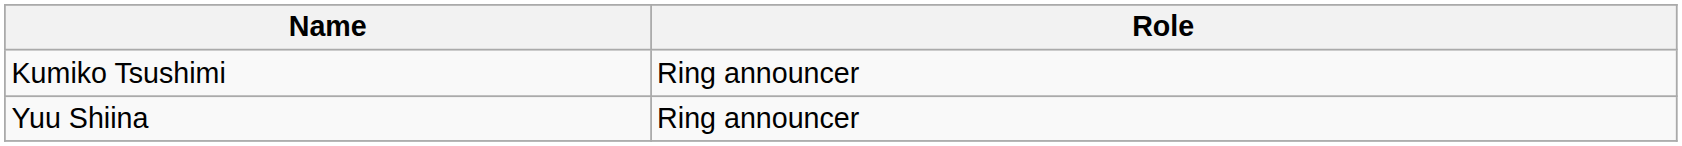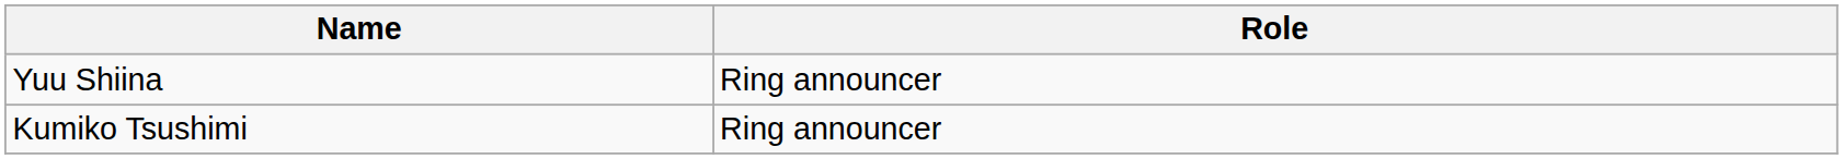 <table class="wikitable sortable" align="left center" width="59%">
 <tr>
 <th width="17%">Name</th>
 <th width="27%">Role</th>
 </tr>
 <tr>
+<td>Yuu Shiina</td>
+<td>Ring announcer</td>
+</tr>
+<tr>
 <td>Kumiko Tsushimi</td>
 <td>Ring announcer</td>
 </tr>
-<tr>
-<td>Yuu Shiina</td>
-<td>Ring announcer</td>
-</tr>
 </table>
